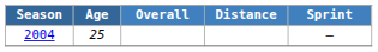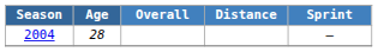 <table class="wikitable" style="font-size:95%; text-align:center; border:grey solid 1px; border-collapse:collapse; background:#ffffff;">
 <tr>
 <th style="background-color:#369; color:white; width:60px;" rowspan="2"> Season </th>
 <th style="background-color:#369; color:white; width:40px;" rowspan="2"> Age </th>
 </tr>
 <tr>
 <th style="background-color:#4180be; color:white; width:75px;">Overall</th>
 <th style="background-color:#4180be; color:white; width:75px;">Distance</th>
 <th style="background-color:#4180be; color:white; width:75px;">Sprint</th>
 </tr>
 <tr>
 <td><a href='#'>2004</a></td>
-<td><em>25</em></td>
+<td><em>28</em></td>
 <td></td>
 <td></td>
 <td>—</td>
 </tr>
 <tr>
 </tr>
 </table>
